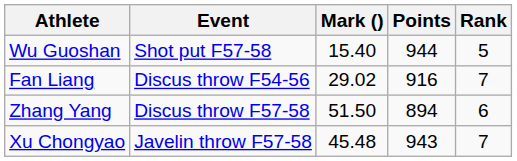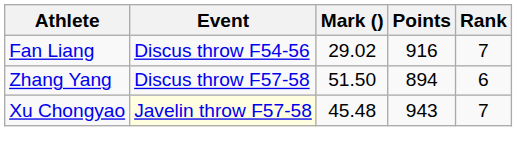 <table class="wikitable" style="text-align: center; font-size:90%">
 <tr>
 <th>Athlete</th>
 <th>Event</th>
 <th>Mark ()</th>
 <th>Points</th>
 <th>Rank</th>
-</tr>
-<tr>
-<td align=left><a href='#'>Wu Guoshan</a></td>
-<td align=left><a href='#'>Shot put F57-58</a></td>
-<td>15.40 </td>
-<td>944</td>
-<td>5</td>
 </tr>
 <tr>
 <td align=left><a href='#'>Fan Liang</a></td>
 <td align=left><a href='#'>Discus throw F54-56</a></td>
 <td>29.02</td>
 <td>916</td>
 <td>7</td>
 </tr>
 <tr>
 <td align=left><a href='#'>Zhang Yang</a></td>
 <td align=left><a href='#'>Discus throw F57-58</a></td>
 <td>51.50</td>
 <td>894</td>
 <td>6</td>
 </tr>
 <tr>
 <td align=left><a href='#'>Xu Chongyao</a></td>
-<td align=left><a href='#'>Javelin throw F57-58</a></td>
+<td align=left style="background: lightyellow;"><a href='#'>Javelin throw F57-58</a></td>
 <td>45.48</td>
 <td>943</td>
 <td>7</td>
 </tr>
 </table>
